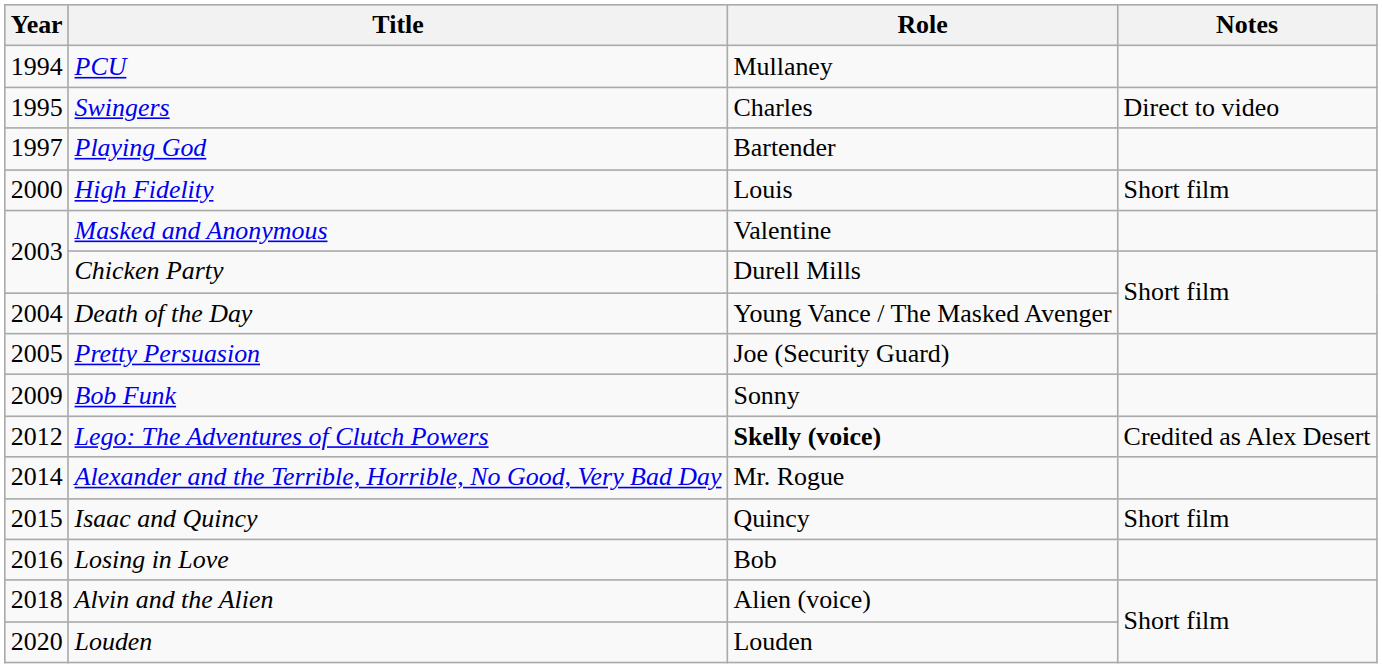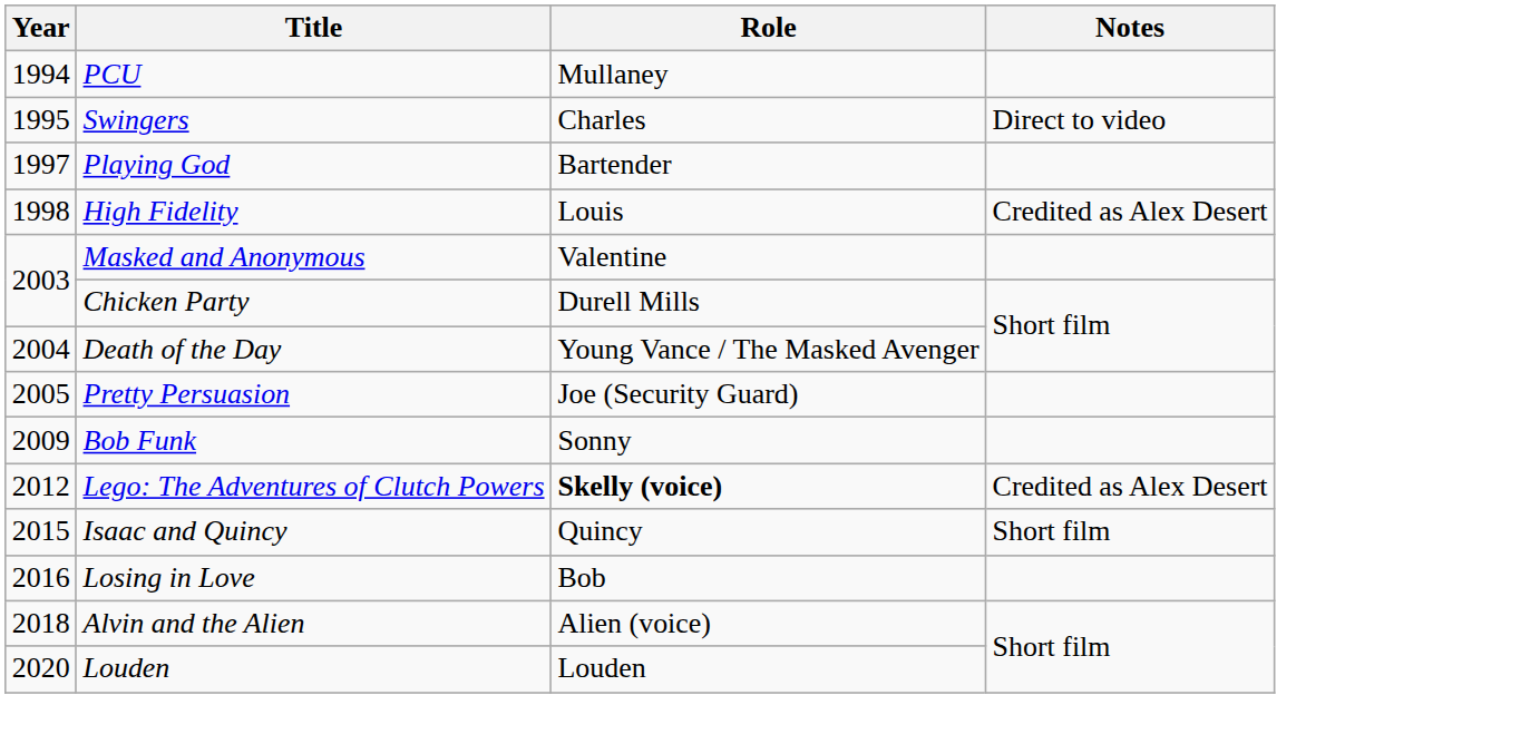 <table class="wikitable sortable">
 <tr>
 <th>Year</th>
 <th>Title</th>
 <th>Role</th>
 <th>Notes</th>
 </tr>
 <tr>
 <td>1994</td>
 <td><em><a href='#'>PCU</a></em></td>
 <td>Mullaney</td>
 <td></td>
 </tr>
 <tr>
 <td>1995</td>
 <td><em><a href='#'>Swingers</a></em></td>
 <td>Charles</td>
 <td>Direct to video</td>
 </tr>
 <tr>
 <td>1997</td>
 <td><em><a href='#'>Playing God</a></em></td>
 <td>Bartender</td>
 <td></td>
 </tr>
 <tr>
-<td>2000</td>
+<td>1998</td>
 <td><em><a href='#'>High Fidelity</a></em></td>
 <td>Louis</td>
-<td>Short film</td>
+<td>Credited as Alex Desert</td>
 </tr>
 <tr>
 <td rowspan=2>2003</td>
 <td><em><a href='#'>Masked and Anonymous</a></em></td>
 <td>Valentine</td>
 <td></td>
 </tr>
 <tr>
 <td><em>Chicken Party</em></td>
 <td>Durell Mills</td>
 <td rowspan=2>Short film</td>
 </tr>
 <tr>
 <td>2004</td>
 <td><em>Death of the Day</em></td>
 <td>Young Vance / The Masked Avenger</td>
 </tr>
 <tr>
 <td>2005</td>
 <td><em><a href='#'>Pretty Persuasion</a></em></td>
 <td>Joe (Security Guard)</td>
 <td></td>
 </tr>
 <tr>
 <td>2009</td>
 <td><em><a href='#'>Bob Funk</a></em></td>
 <td>Sonny</td>
 <td></td>
 </tr>
 <tr>
 <td>2012</td>
 <td><em><a href='#'>Lego: The Adventures of Clutch Powers</a></em></td>
 <td><strong>Skelly (voice)</strong></td>
 <td>Credited as Alex Desert</td>
 </tr>
 <tr>
-<td>2014</td>
-<td><em><a href='#'>Alexander and the Terrible, Horrible, No Good, Very Bad Day</a></em></td>
-<td>Mr. Rogue</td>
-<td></td>
-</tr>
-<tr>
 <td>2015</td>
 <td><em>Isaac and Quincy</em></td>
 <td>Quincy</td>
 <td>Short film</td>
 </tr>
 <tr>
 <td>2016</td>
 <td><em>Losing in Love</em></td>
 <td>Bob</td>
 <td></td>
 </tr>
 <tr>
 <td>2018</td>
 <td><em>Alvin and the Alien</em></td>
 <td>Alien (voice)</td>
 <td rowspan=2>Short film</td>
 </tr>
 <tr>
 <td>2020</td>
 <td><em>Louden</em></td>
 <td>Louden</td>
 </tr>
 </table>
